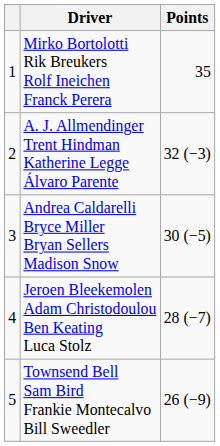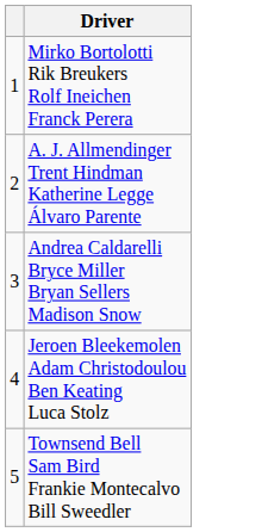 <table class="wikitable" style="font-size: 95%;">
 <tr>
 <th scope="col"></th>
 <th scope="col">Driver</th>
-<th scope="col">Points</th>
 </tr>
 <tr>
 <td align=center>1</td>
 <td> <a href='#'>Mirko Bortolotti</a><br> Rik Breukers<br> <a href='#'>Rolf Ineichen</a><br> <a href='#'>Franck Perera</a></td>
-<td align=right>35</td>
 </tr>
 <tr>
 <td align=center>2</td>
 <td> <a href='#'>A. J. Allmendinger</a><br> <a href='#'>Trent Hindman</a><br> <a href='#'>Katherine Legge</a><br> <a href='#'>Álvaro Parente</a></td>
-<td align=right>32 (−3)</td>
 </tr>
 <tr>
 <td align=center>3</td>
 <td> <a href='#'>Andrea Caldarelli</a><br> <a href='#'>Bryce Miller</a><br> <a href='#'>Bryan Sellers</a><br> <a href='#'>Madison Snow</a></td>
-<td align=right>30 (−5)</td>
 </tr>
 <tr>
 <td align=center>4</td>
 <td> <a href='#'>Jeroen Bleekemolen</a><br> <a href='#'>Adam Christodoulou</a><br> <a href='#'>Ben Keating</a><br> Luca Stolz</td>
-<td align=right>28 (−7)</td>
 </tr>
 <tr>
 <td align=center>5</td>
 <td> <a href='#'>Townsend Bell</a><br> <a href='#'>Sam Bird</a><br> Frankie Montecalvo<br> Bill Sweedler</td>
-<td align=right>26 (−9)</td>
 </tr>
 </table>
